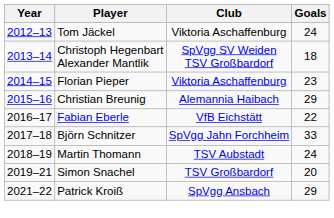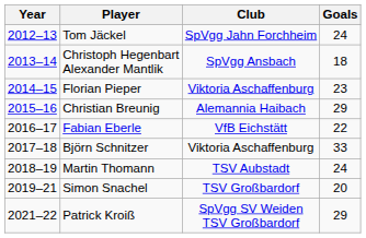 <table class="wikitable">
 <tr align="center" bgcolor="#dfdfdf">
 <th>Year</th>
 <th>Player</th>
 <th>Club</th>
 <th>Goals</th>
 </tr>
 <tr align="center">
 <td><a href='#'>2012–13</a></td>
 <td align="left">Tom Jäckel</td>
-<td>Viktoria Aschaffenburg</td>
+<td><a href='#'>SpVgg Jahn Forchheim</a></td>
 <td>24</td>
 </tr>
 <tr align="center">
 <td><a href='#'>2013–14</a></td>
 <td align="left">Christoph Hegenbart <br> Alexander Mantlik</td>
-<td><a href='#'>SpVgg SV Weiden</a> <br> <a href='#'>TSV Großbardorf</a></td>
+<td><a href='#'>SpVgg Ansbach</a></td>
 <td>18</td>
 </tr>
 <tr align="center">
 <td><a href='#'>2014–15</a></td>
 <td align="left">Florian Pieper</td>
 <td><a href='#'>Viktoria Aschaffenburg</a></td>
 <td>23</td>
 </tr>
 <tr align="center">
 <td><a href='#'>2015–16</a></td>
 <td align="left">Christian Breunig</td>
 <td><a href='#'>Alemannia Haibach</a></td>
 <td>29</td>
 </tr>
 <tr align="center">
 <td>2016–17</td>
 <td align="left"><a href='#'>Fabian Eberle</a></td>
 <td><a href='#'>VfB Eichstätt</a></td>
 <td>22</td>
 </tr>
 <tr align="center">
 <td>2017–18</td>
 <td align="left">Björn Schnitzer</td>
-<td><a href='#'>SpVgg Jahn Forchheim</a></td>
+<td>Viktoria Aschaffenburg</td>
 <td>33</td>
 </tr>
 <tr align="center">
 <td>2018–19</td>
 <td align="left">Martin Thomann</td>
 <td><a href='#'>TSV Aubstadt</a></td>
 <td>24</td>
 </tr>
 <tr align="center">
 <td>2019–21</td>
 <td align="left">Simon Snachel</td>
 <td><a href='#'>TSV Großbardorf</a></td>
 <td>20</td>
 </tr>
 <tr align="center">
 <td>2021–22</td>
 <td align="left">Patrick Kroiß</td>
-<td><a href='#'>SpVgg Ansbach</a></td>
+<td><a href='#'>SpVgg SV Weiden</a> <br> <a href='#'>TSV Großbardorf</a></td>
 <td>29</td>
 </tr>
 </table>
